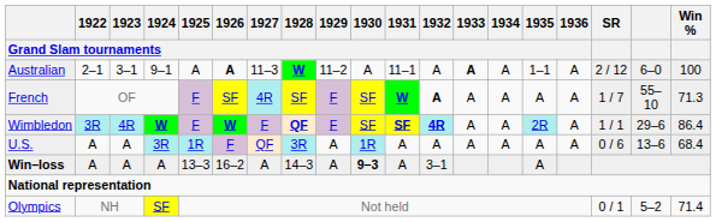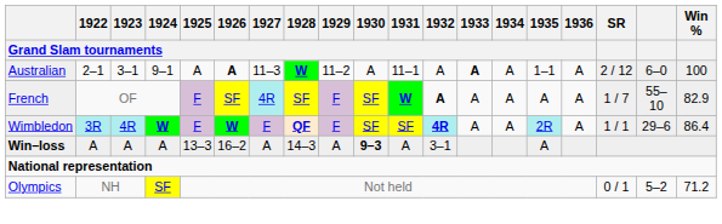 <table class=wikitable style=font-size:95%;text-align:center>
 <tr style="background:#efefef;">
 <th style="width:70px;"></th>
 <th>1922</th>
 <th>1923</th>
 <th>1924</th>
 <th>1925</th>
 <th>1926</th>
 <th>1927</th>
 <th>1928</th>
 <th>1929</th>
 <th>1930</th>
 <th>1931</th>
 <th>1932</th>
 <th>1933</th>
 <th>1934</th>
 <th>1935</th>
 <th>1936</th>
 <th style="width:40px;">SR</th>
 <th style="width:40px;"></th>
 <th style="width:40px;">Win %</th>
 </tr>
 <tr>
 <th style="text-align:left;" colspan=16><a href='#'>Grand Slam tournaments</a></th>
 <th></th>
 <th></th>
 <th></th>
 </tr>
 <tr>
 <td style="text-align:left;" bgcolor=efefef><a href='#'>Australian</a></td>
 <td>2–1</td>
 <td>3–1</td>
 <td>9–1</td>
 <td>A</td>
 <td><strong>A</strong></td>
 <td>11–3</td>
 <td bgcolor=lime><strong><a href='#'>W</a></strong></td>
 <td>11–2</td>
 <td>A</td>
 <td>11–1</td>
 <td>A</td>
 <td><strong>A</strong></td>
 <td>A</td>
 <td>1–1</td>
 <td>A</td>
 <td bgcolor=efefef>2 / 12</td>
 <td bgcolor=efefef>6–0</td>
 <td bgcolor=efefef>100</td>
 </tr>
 <tr>
 <td style="text-align:left;" bgcolor=efefef><a href='#'>French</a></td>
 <td colspan=3 style=color:#767676>OF</td>
 <td bgcolor=thistle><a href='#'>F</a></td>
 <td bgcolor=yellow><a href='#'>SF</a></td>
 <td bgcolor=afeeee><a href='#'>4R</a></td>
 <td bgcolor=yellow><a href='#'>SF</a></td>
 <td bgcolor=thistle><a href='#'>F</a></td>
 <td bgcolor=yellow><a href='#'>SF</a></td>
 <td bgcolor=lime><strong><a href='#'>W</a></strong></td>
 <td><strong>A</strong></td>
 <td>A</td>
 <td>A</td>
 <td>A</td>
 <td>A</td>
 <td bgcolor=efefef>1 / 7</td>
 <td bgcolor=efefef>55–10</td>
-<td bgcolor=efefef>71.3</td>
+<td bgcolor=efefef>82.9</td>
 </tr>
 <tr>
 <td style="text-align:left;" bgcolor=efefef><a href='#'>Wimbledon</a></td>
 <td bgcolor=afeeee><a href='#'>3R</a></td>
 <td bgcolor=afeeee><a href='#'>4R</a></td>
 <td bgcolor=lime><strong><a href='#'>W</a></strong></td>
 <td bgcolor=thistle><a href='#'>F</a></td>
 <td bgcolor=lime><strong><a href='#'>W</a></strong></td>
 <td bgcolor=thistle><a href='#'>F</a></td>
 <td bgcolor=ffebcd><strong><a href='#'>QF</a></strong></td>
 <td bgcolor=thistle><a href='#'>F</a></td>
 <td bgcolor=yellow><a href='#'>SF</a></td>
-<td bgcolor=yellow><strong><a href='#'>SF</a></strong></td>
+<td bgcolor=yellow><a href='#'>SF</a></td>
 <td bgcolor=afeeee><strong><a href='#'>4R</a></strong></td>
 <td>A</td>
 <td>A</td>
 <td bgcolor=afeeee><a href='#'>2R</a></td>
 <td>A</td>
 <td bgcolor=efefef>1 / 1</td>
 <td bgcolor=efefef>29–6</td>
 <td bgcolor=efefef>86.4</td>
-</tr>
-<tr>
-<td style="text-align:left;" bgcolor=efefef><a href='#'>U.S.</a></td>
-<td>A</td>
-<td>A</td>
-<td bgcolor=afeeee><a href='#'>3R</a></td>
-<td bgcolor=afeeee><a href='#'>1R</a></td>
-<td bgcolor=thistle><a href='#'>F</a></td>
-<td bgcolor=ffebcd><a href='#'>QF</a></td>
-<td bgcolor=afeeee><a href='#'>3R</a></td>
-<td>A</td>
-<td bgcolor=afeeee><a href='#'>1R</a></td>
-<td>A</td>
-<td>A</td>
-<td>A</td>
-<td>A</td>
-<td>A</td>
-<td>A</td>
-<td bgcolor=efefef>0 / 6</td>
-<td bgcolor=efefef>13–6</td>
-<td bgcolor=efefef>68.4</td>
 </tr>
 <tr style="background:#efefef;">
 <td style="text-align:left;" bgcolor=efefef><strong>Win–loss</strong></td>
 <td>A</td>
 <td>A</td>
 <td>A</td>
 <td>13–3</td>
 <td>16–2</td>
 <td>A</td>
 <td>14–3</td>
 <td>A</td>
 <td><strong>9–3</strong></td>
 <td>A</td>
 <td>3–1</td>
 <td></td>
 <td></td>
 <td>A</td>
 <td></td>
 <td colspan=3></td>
 </tr>
 <tr>
 <td colspan="19" align="left"><strong>National representation</strong></td>
 </tr>
 <tr>
 <td align=left><a href='#'>Olympics</a></td>
 <td colspan=2 style=color:#767676>NH</td>
 <td bgcolor=yellow><a href='#'>SF</a></td>
 <td colspan=12 style=color:#767676>Not held</td>
 <td>0 / 1</td>
 <td>5–2</td>
-<td>71.4</td>
+<td>71.2</td>
 </tr>
 </table>
